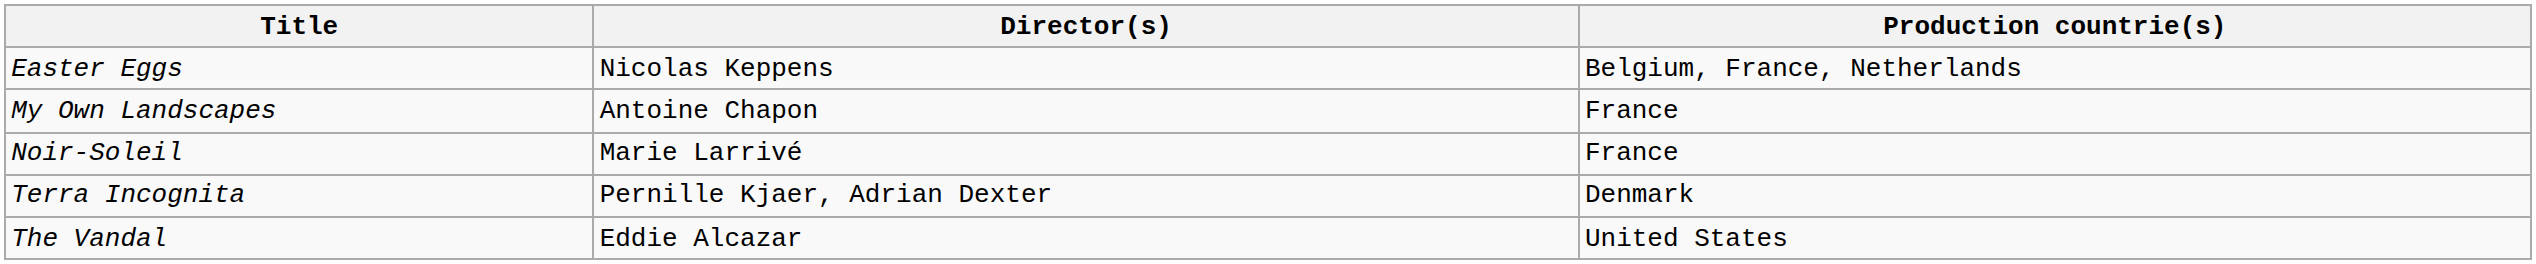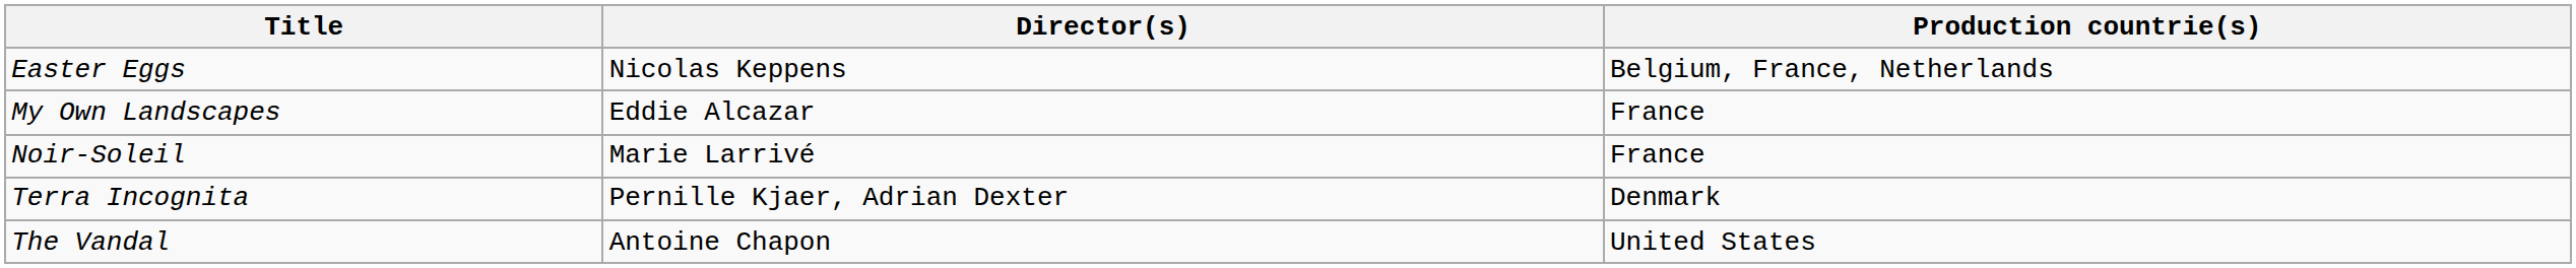 <table class="sortable wikitable" style="width:100%; margin-bottom:4px" cellpadding="5">
 <tr>
 <th scope="col">Title</th>
 <th scope="col">Director(s)</th>
 <th scope="col">Production countrie(s)</th>
 </tr>
 <tr>
 <td><em>Easter Eggs</em></td>
 <td>Nicolas Keppens</td>
 <td>Belgium, France, Netherlands</td>
 </tr>
 <tr>
 <td><em>My Own Landscapes</em></td>
-<td>Antoine Chapon</td>
+<td>Eddie Alcazar</td>
 <td>France</td>
 </tr>
 <tr>
 <td><em>Noir-Soleil</em></td>
 <td>Marie Larrivé</td>
 <td>France</td>
 </tr>
 <tr>
 <td><em>Terra Incognita</em></td>
 <td>Pernille Kjaer, Adrian Dexter</td>
 <td>Denmark</td>
 </tr>
 <tr>
 <td><em>The Vandal</em></td>
-<td>Eddie Alcazar</td>
+<td>Antoine Chapon</td>
 <td>United States</td>
 </tr>
 </table>
